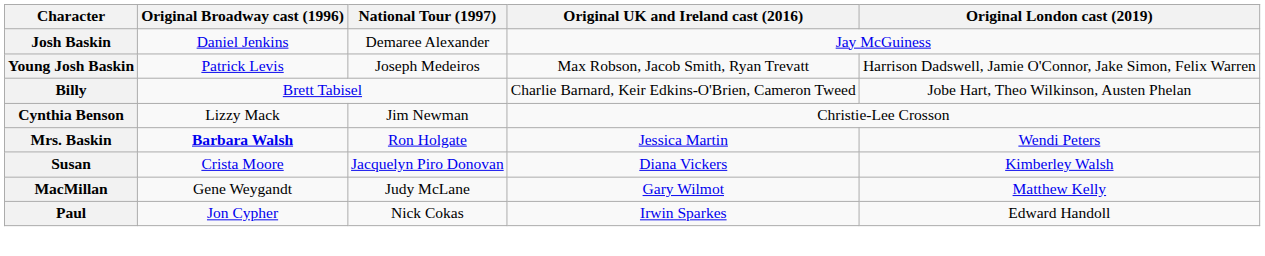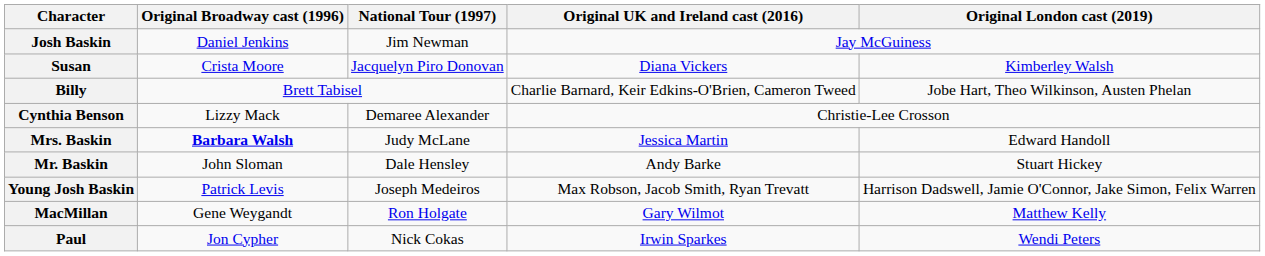 <table class="wikitable" width:90%;">
 <tr>
 <th scope"col">Character</th>
 <th scope"col">Original Broadway cast (1996)</th>
 <th scope"col">National Tour (1997)</th>
 <th scope"col">Original UK and Ireland cast (2016)</th>
 <th>Original London cast (2019)</th>
 </tr>
 <tr>
 <th scope="row">Josh Baskin</th>
 <td align="center"><a href='#'>Daniel Jenkins</a></td>
-<td align="center">Demaree Alexander</td>
+<td align="center">Jim Newman</td>
 <td colspan="2" align="center"><a href='#'>Jay McGuiness</a></td>
 </tr>
 <tr>
-<th scope="row">Young Josh Baskin</th>
-<td align="center"><a href='#'>Patrick Levis</a></td>
-<td align="center">Joseph Medeiros</td>
-<td align="center">Max Robson, Jacob Smith, Ryan Trevatt</td>
-<td align="center">Harrison Dadswell, Jamie O'Connor, Jake Simon, Felix Warren</td>
+<th scope="row">Susan</th>
+<td align="center"><a href='#'>Crista Moore</a></td>
+<td align="center"><a href='#'>Jacquelyn Piro Donovan</a></td>
+<td align="center"><a href='#'>Diana Vickers</a></td>
+<td align="center"><a href='#'>Kimberley Walsh</a></td>
 </tr>
 <tr>
 <th scope="row">Billy</th>
 <td colspan="2" align="center"><a href='#'>Brett Tabisel</a></td>
 <td align="center">Charlie Barnard, Keir Edkins-O'Brien, Cameron Tweed</td>
 <td align="center">Jobe Hart, Theo Wilkinson, Austen Phelan</td>
 </tr>
 <tr>
 <th scope="row">Cynthia Benson</th>
 <td align="center">Lizzy Mack</td>
-<td align="center">Jim Newman</td>
+<td align="center">Demaree Alexander</td>
 <td colspan="2" align="center">Christie-Lee Crosson</td>
 </tr>
 <tr>
 <th scope="row">Mrs. Baskin</th>
 <td align="center"><strong><a href='#'>Barbara Walsh</a></strong></td>
-<td align="center"><a href='#'>Ron Holgate</a></td>
+<td align="center">Judy McLane</td>
 <td align="center"><a href='#'>Jessica Martin</a></td>
-<td align="center"><a href='#'>Wendi Peters</a></td>
+<td align="center">Edward Handoll</td>
 </tr>
 <tr>
-<th scope="row">Susan</th>
-<td align="center"><a href='#'>Crista Moore</a></td>
-<td align="center"><a href='#'>Jacquelyn Piro Donovan</a></td>
-<td align="center"><a href='#'>Diana Vickers</a></td>
-<td align="center"><a href='#'>Kimberley Walsh</a></td>
+<th scope="row">Mr. Baskin</th>
+<td align="center">John Sloman</td>
+<td align="center">Dale Hensley</td>
+<td align="center">Andy Barke</td>
+<td align="center">Stuart Hickey</td>
+</tr>
+<tr>
+<th scope="row">Young Josh Baskin</th>
+<td align="center"><a href='#'>Patrick Levis</a></td>
+<td align="center">Joseph Medeiros</td>
+<td align="center">Max Robson, Jacob Smith, Ryan Trevatt</td>
+<td align="center">Harrison Dadswell, Jamie O'Connor, Jake Simon, Felix Warren</td>
 </tr>
 <tr>
 <th scope="row">MacMillan</th>
 <td align="center">Gene Weygandt</td>
-<td align="center">Judy McLane</td>
+<td align="center"><a href='#'>Ron Holgate</a></td>
 <td align="center"><a href='#'>Gary Wilmot</a></td>
 <td align="center"><a href='#'>Matthew Kelly</a></td>
 </tr>
 <tr>
 <th scope="row">Paul</th>
 <td align="center"><a href='#'>Jon Cypher</a></td>
 <td align="center">Nick Cokas</td>
 <td align="center"><a href='#'>Irwin Sparkes</a></td>
-<td align="center">Edward Handoll</td>
+<td align="center"><a href='#'>Wendi Peters</a></td>
 </tr>
 </table>
